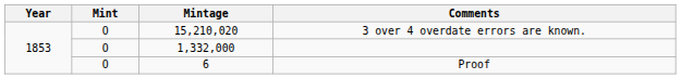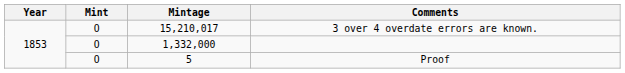 <table class="wikitable sortable" style="min-width:65%; text-align:center;">
 <tr>
 <th width="10%">Year</th>
 <th width="10%">Mint</th>
 <th width="20%">Mintage</th>
 <th width="60%">Comments</th>
 </tr>
 <tr>
 <td rowspan="3">1853</td>
 <td>O</td>
-<td>15,210,020</td>
+<td>15,210,017</td>
 <td>3 over 4 overdate errors are known.</td>
 </tr>
 <tr>
 <td>O</td>
 <td>1,332,000</td>
 <td></td>
 </tr>
 <tr>
 <td>O</td>
-<td>6</td>
+<td>5</td>
 <td>Proof</td>
 </tr>
 </table>
